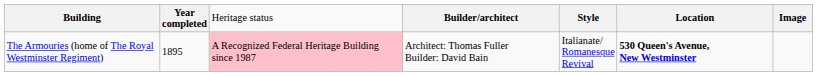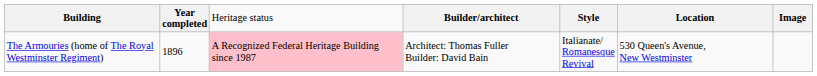 <table class="wikitable" style="margin:1em auto;">
 <tr>
 <th width=20%>Building</th>
 <th width=5%>Year completed</th>
 <td width=25%>Heritage status</td>
 <th width=20%>Builder/architect</th>
 <th width=5%>Style</th>
 <th width=20%>Location</th>
 <th width=5%>Image</th>
 </tr>
 <tr>
 <td><a href='#'>The Armouries</a> (home of <a href='#'>The Royal Westminster Regiment</a>)</td>
-<td>1895</td>
+<td>1896</td>
 <td style="background: pink;">A Recognized Federal Heritage Building since 1987</td>
 <td>Architect: Thomas Fuller<br> Builder: David Bain</td>
 <td>Italianate/<br><a href='#'>Romanesque Revival</a></td>
-<td><strong>530 Queen's Avenue,<br><a href='#'>New Westminster</a></strong></td>
+<td>530 Queen's Avenue,<br><a href='#'>New Westminster</a></td>
 <td></td>
 </tr>
 </table>
